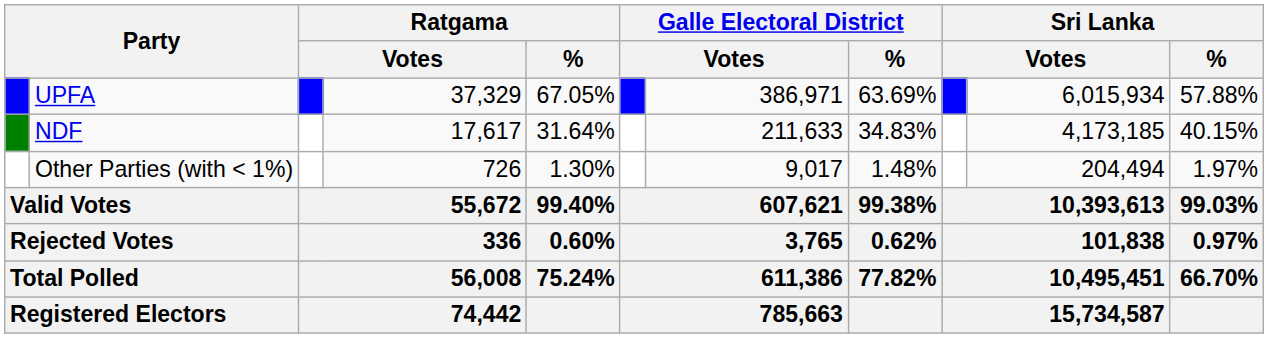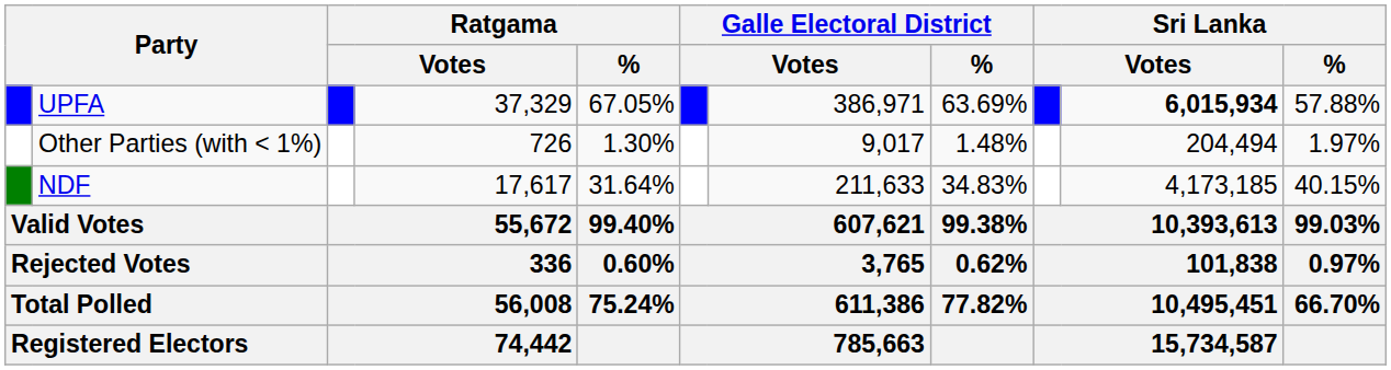 <table class="wikitable">
 <tr>
 <th colspan="2" width="144px"rowspan="2">Party</th>
 <th colspan="3" width="216px">Ratgama</th>
 <th colspan="3" width="216px"><a href='#'>Galle Electoral District</a></th>
 <th colspan="3" width="216px">Sri Lanka</th>
 </tr>
 <tr>
 <th colspan="2" width="144px">Votes</th>
 <th>%</th>
 <th colspan="2" width="144px">Votes</th>
 <th>%</th>
 <th colspan="2" width="144px">Votes</th>
 <th>%</th>
 </tr>
 <tr>
 <td style="background-color:blue;" width="10px"></td>
 <td style="text-align:left;"><a href='#'>UPFA</a></td>
 <td style="background-color:blue;" width="10px"></td>
 <td style="text-align:right;">37,329</td>
 <td style="text-align:right;">67.05%</td>
 <td style="background-color:blue;" width="10px"></td>
 <td style="text-align:right;">386,971</td>
 <td style="text-align:right;">63.69%</td>
 <td style="background-color:blue;" width="10px"></td>
-<td style="text-align:right;">6,015,934</td>
+<td style="text-align:right;"><strong>6,015,934</strong></td>
 <td style="text-align:right;">57.88%</td>
+</tr>
+<tr>
+<td style="background-color:white;" width="10px"></td>
+<td style="text-align:left;">Other Parties (with < 1%)</td>
+<td style="background-color:white;" width="10px"></td>
+<td style="text-align:right;">726</td>
+<td style="text-align:right;">1.30%</td>
+<td style="background-color:white;" width="10px"></td>
+<td style="text-align:right;">9,017</td>
+<td style="text-align:right;">1.48%</td>
+<td style="background-color:white;" width="10px"></td>
+<td style="text-align:right;">204,494</td>
+<td style="text-align:right;">1.97%</td>
 </tr>
 <tr>
 <td style="background-color:green;" width="10px"></td>
 <td style="text-align:left;"><a href='#'>NDF</a></td>
 <td style="background-color:white;" width="10px"></td>
 <td style="text-align:right;">17,617</td>
 <td style="text-align:right;">31.64%</td>
 <td style="background-color:white;" width="10px"></td>
 <td style="text-align:right;">211,633</td>
 <td style="text-align:right;">34.83%</td>
 <td style="background-color:white;" width="10px"></td>
 <td style="text-align:right;">4,173,185</td>
 <td style="text-align:right;">40.15%</td>
-</tr>
-<tr>
-<td style="background-color:white;" width="10px"></td>
-<td style="text-align:left;">Other Parties (with < 1%)</td>
-<td style="background-color:white;" width="10px"></td>
-<td style="text-align:right;">726</td>
-<td style="text-align:right;">1.30%</td>
-<td style="background-color:white;" width="10px"></td>
-<td style="text-align:right;">9,017</td>
-<td style="text-align:right;">1.48%</td>
-<td style="background-color:white;" width="10px"></td>
-<td style="text-align:right;">204,494</td>
-<td style="text-align:right;">1.97%</td>
 </tr>
 <tr>
 <th colspan="2" width="144px"style="text-align:left;">Valid Votes</th>
 <th style="text-align:right;"colspan="2" width="144px">55,672</th>
 <th style="text-align:right;">99.40%</th>
 <th style="text-align:right;"colspan="2" width="144px">607,621</th>
 <th style="text-align:right;">99.38%</th>
 <th style="text-align:right;"colspan="2" width="144px">10,393,613</th>
 <th style="text-align:right;">99.03%</th>
 </tr>
 <tr>
 <th colspan="2" width="144px"style="text-align:left;">Rejected Votes</th>
 <th style="text-align:right;"colspan="2" width="144px">336</th>
 <th style="text-align:right;">0.60%</th>
 <th style="text-align:right;"colspan="2" width="144px">3,765</th>
 <th style="text-align:right;">0.62%</th>
 <th style="text-align:right;"colspan="2" width="144px">101,838</th>
 <th style="text-align:right;">0.97%</th>
 </tr>
 <tr>
 <th colspan="2" width="144px"style="text-align:left;">Total Polled</th>
 <th style="text-align:right;"colspan="2" width="144px">56,008</th>
 <th style="text-align:right;">75.24%</th>
 <th style="text-align:right;"colspan="2" width="144px">611,386</th>
 <th style="text-align:right;">77.82%</th>
 <th style="text-align:right;"colspan="2" width="144px">10,495,451</th>
 <th style="text-align:right;">66.70%</th>
 </tr>
 <tr>
 <th colspan="2" width="144px"style="text-align:left;">Registered Electors</th>
 <th style="text-align:right;"colspan="2" width="144px">74,442</th>
 <th></th>
 <th style="text-align:right;"colspan="2" width="144px">785,663</th>
 <th></th>
 <th style="text-align:right;"colspan="2" width="144px">15,734,587</th>
 <th></th>
 </tr>
 </table>
